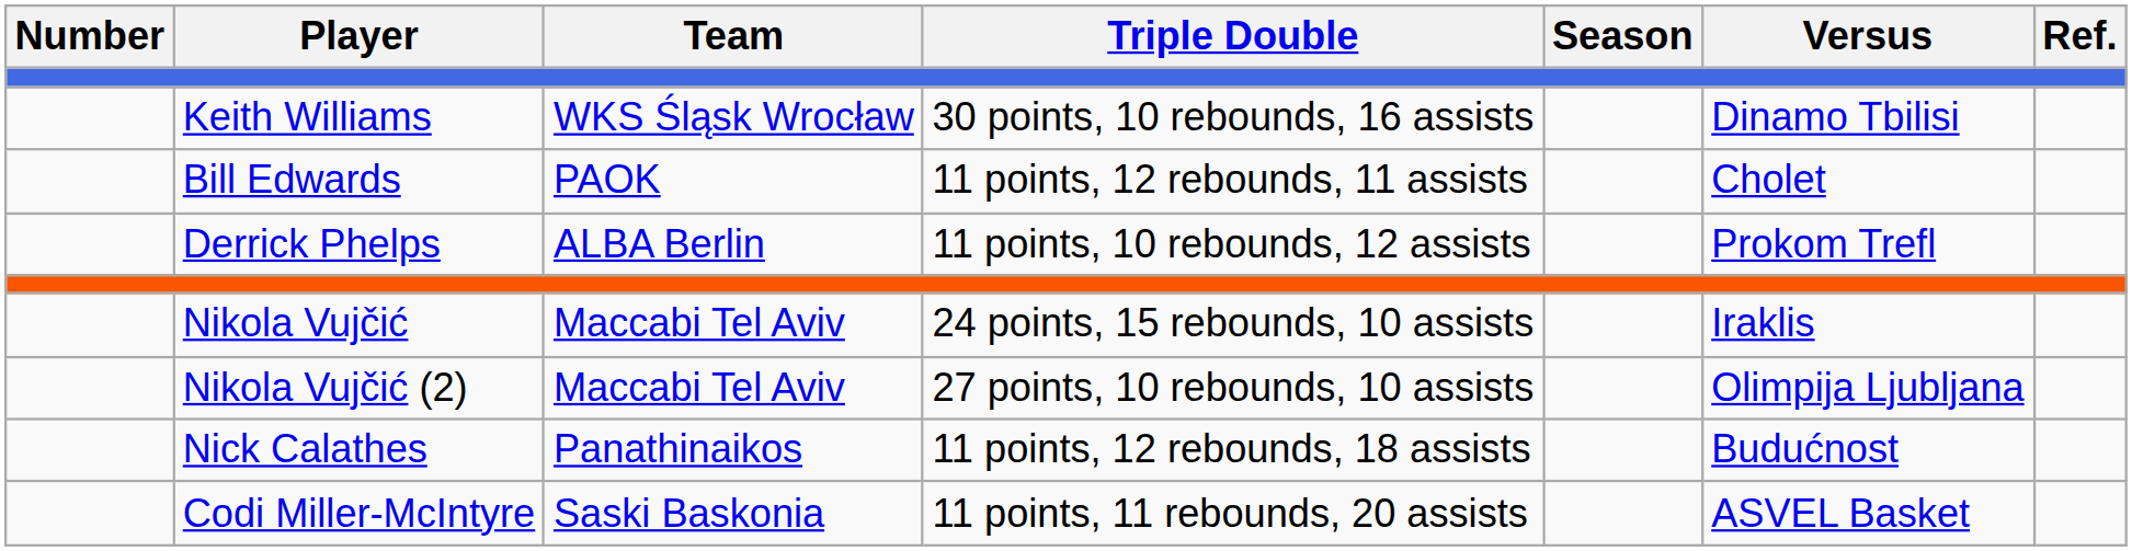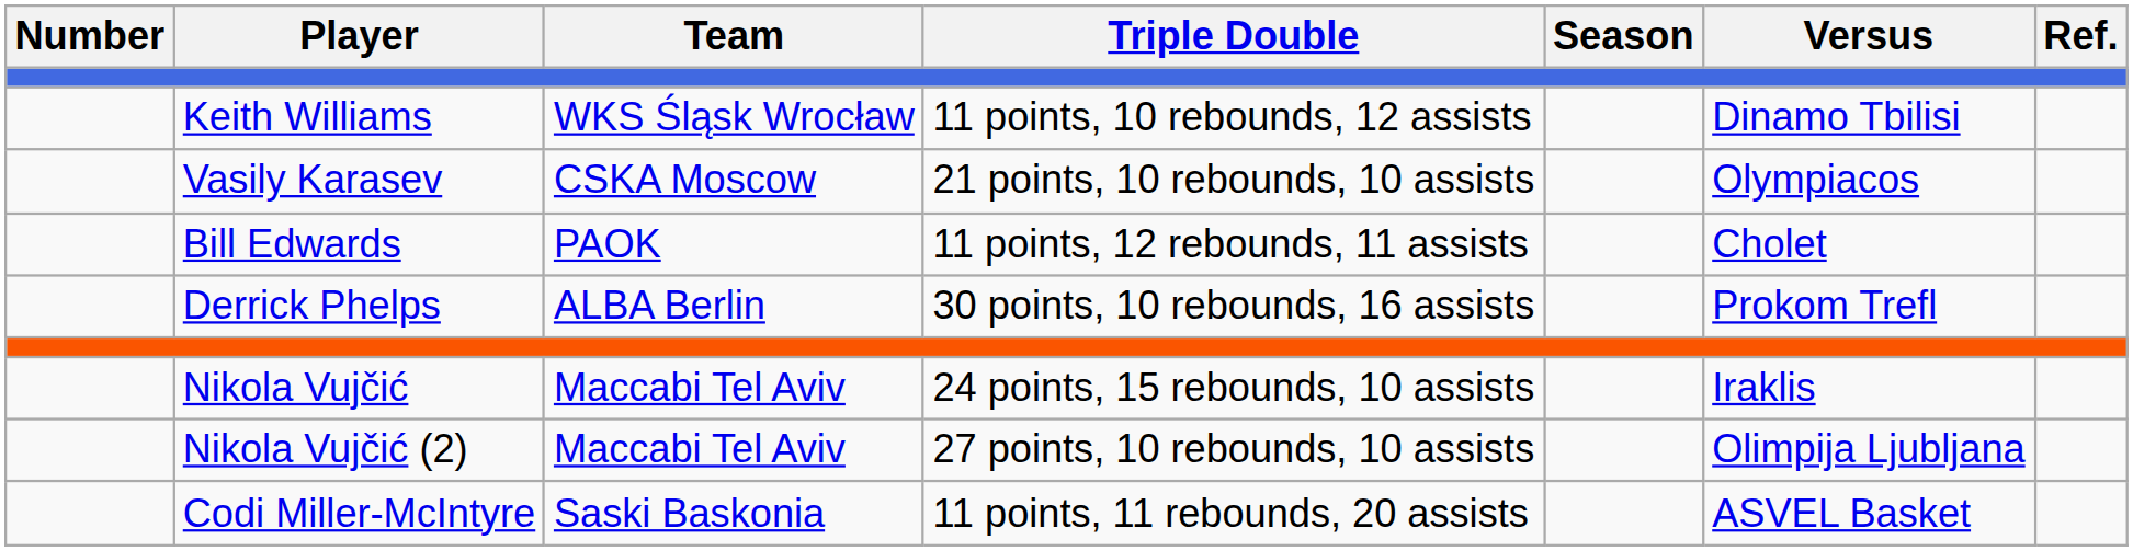 <table class="wikitable sortable">
 <tr>
 <th>Number</th>
 <th>Player</th>
 <th>Team</th>
 <th><a href='#'>Triple Double</a></th>
 <th>Season</th>
 <th>Versus</th>
 <th>Ref.</th>
 </tr>
 <tr>
 <th colspan="7" style="background-color:#4169E1"></th>
 </tr>
 <tr>
 <td></td>
 <td> <a href='#'>Keith Williams</a></td>
 <td> <a href='#'>WKS Śląsk Wrocław</a></td>
-<td>30 points, 10 rebounds, 16 assists</td>
+<td>11 points, 10 rebounds, 12 assists</td>
 <td></td>
 <td> <a href='#'>Dinamo Tbilisi</a></td>
+<td></td>
+</tr>
+<tr>
+<td></td>
+<td> <a href='#'>Vasily Karasev</a></td>
+<td> <a href='#'>CSKA Moscow</a></td>
+<td>21 points, 10 rebounds, 10 assists</td>
+<td></td>
+<td> <a href='#'>Olympiacos</a></td>
 <td></td>
 </tr>
 <tr>
 <td></td>
 <td> <a href='#'>Bill Edwards</a></td>
 <td> <a href='#'>PAOK</a></td>
 <td>11 points, 12 rebounds, 11 assists</td>
 <td></td>
 <td> <a href='#'>Cholet</a></td>
 <td></td>
 </tr>
 <tr>
 <td></td>
 <td> <a href='#'>Derrick Phelps</a></td>
 <td> <a href='#'>ALBA Berlin</a></td>
-<td>11 points, 10 rebounds, 12 assists</td>
+<td>30 points, 10 rebounds, 16 assists</td>
 <td></td>
 <td> <a href='#'>Prokom Trefl</a></td>
 <td></td>
 </tr>
 <tr>
 <th colspan="7" style="background-color:#FA5500"></th>
 </tr>
 <tr>
 <td></td>
 <td> <a href='#'>Nikola Vujčić</a></td>
 <td> <a href='#'>Maccabi Tel Aviv</a></td>
 <td>24 points, 15 rebounds, 10 assists</td>
 <td></td>
 <td> <a href='#'>Iraklis</a></td>
 <td></td>
 </tr>
 <tr>
 <td></td>
 <td> <a href='#'>Nikola Vujčić</a> (2)</td>
 <td> <a href='#'>Maccabi Tel Aviv</a></td>
 <td>27 points, 10 rebounds, 10 assists</td>
 <td></td>
 <td> <a href='#'>Olimpija Ljubljana</a></td>
 <td></td>
 </tr>
 <tr>
 <td></td>
-<td> <a href='#'>Nick Calathes</a></td>
-<td> <a href='#'>Panathinaikos</a></td>
-<td>11 points, 12 rebounds, 18 assists</td>
-<td></td>
-<td> <a href='#'>Budućnost</a></td>
-<td></td>
-</tr>
-<tr>
-<td></td>
 <td> <a href='#'>Codi Miller-McIntyre</a></td>
 <td> <a href='#'>Saski Baskonia</a></td>
 <td>11 points, 11 rebounds, 20 assists</td>
 <td></td>
 <td> <a href='#'>ASVEL Basket</a></td>
 <td></td>
 </tr>
 </table>
